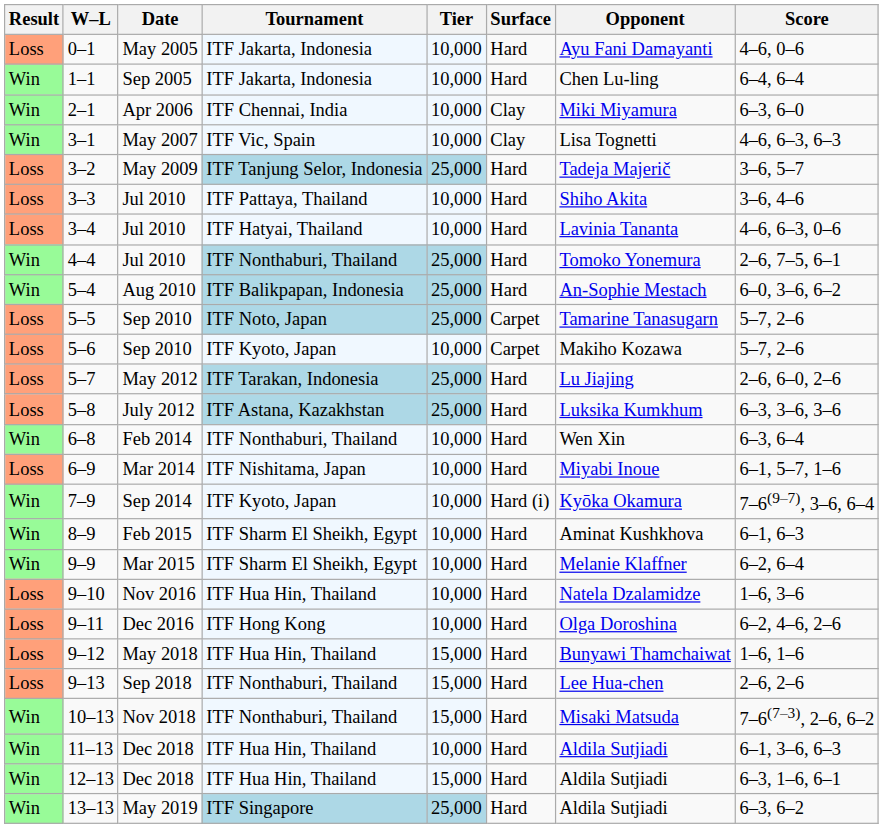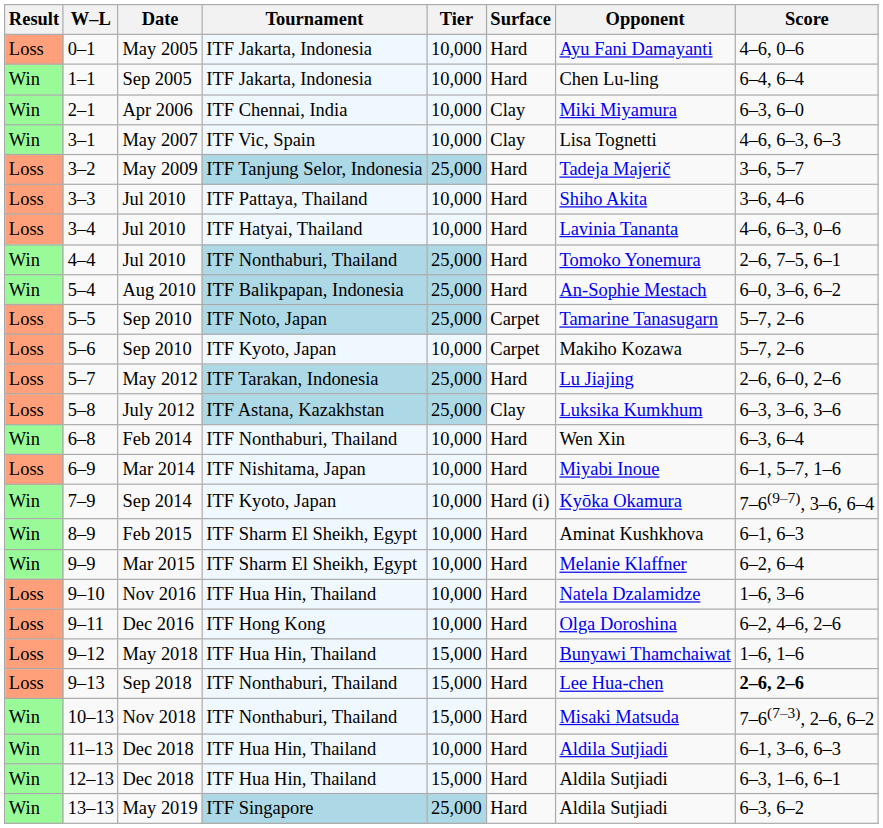 <table class="sortable wikitable" style=font-size:97%>
 <tr>
 <th>Result</th>
 <th class="unsortable">W–L</th>
 <th>Date</th>
 <th>Tournament</th>
 <th>Tier</th>
 <th>Surface</th>
 <th>Opponent</th>
 <th class="unsortable">Score</th>
 </tr>
 <tr>
 <td style="background:#ffa07a;">Loss</td>
 <td>0–1</td>
 <td>May 2005</td>
 <td style="background:#f0f8ff;">ITF Jakarta, Indonesia</td>
 <td style="background:#f0f8ff;">10,000</td>
 <td>Hard</td>
 <td> <a href='#'>Ayu Fani Damayanti</a></td>
 <td>4–6, 0–6</td>
 </tr>
 <tr>
 <td style="background:#98fb98;">Win</td>
 <td>1–1</td>
 <td>Sep 2005</td>
 <td style="background:#f0f8ff;">ITF Jakarta, Indonesia</td>
 <td style="background:#f0f8ff;">10,000</td>
 <td>Hard</td>
 <td> Chen Lu-ling</td>
 <td>6–4, 6–4</td>
 </tr>
 <tr>
 <td style="background:#98fb98;">Win</td>
 <td>2–1</td>
 <td>Apr 2006</td>
 <td style="background:#f0f8ff;">ITF Chennai, India</td>
 <td style="background:#f0f8ff;">10,000</td>
 <td>Clay</td>
 <td> <a href='#'>Miki Miyamura</a></td>
 <td>6–3, 6–0</td>
 </tr>
 <tr>
 <td style="background:#98fb98;">Win</td>
 <td>3–1</td>
 <td>May 2007</td>
 <td style="background:#f0f8ff;">ITF Vic, Spain</td>
 <td style="background:#f0f8ff;">10,000</td>
 <td>Clay</td>
 <td> Lisa Tognetti</td>
 <td>4–6, 6–3, 6–3</td>
 </tr>
 <tr>
 <td style="background:#ffa07a;">Loss</td>
 <td>3–2</td>
 <td>May 2009</td>
 <td style="background:lightblue;">ITF Tanjung Selor, Indonesia</td>
 <td style="background:lightblue;">25,000</td>
 <td>Hard</td>
 <td> <a href='#'>Tadeja Majerič</a></td>
 <td>3–6, 5–7</td>
 </tr>
 <tr>
 <td style="background:#ffa07a;">Loss</td>
 <td>3–3</td>
 <td>Jul 2010</td>
 <td style="background:#f0f8ff;">ITF Pattaya, Thailand</td>
 <td style="background:#f0f8ff;">10,000</td>
 <td>Hard</td>
 <td> <a href='#'>Shiho Akita</a></td>
 <td>3–6, 4–6</td>
 </tr>
 <tr>
 <td style="background:#ffa07a;">Loss</td>
 <td>3–4</td>
 <td>Jul 2010</td>
 <td style="background:#f0f8ff;">ITF Hatyai, Thailand</td>
 <td style="background:#f0f8ff;">10,000</td>
 <td>Hard</td>
 <td> <a href='#'>Lavinia Tananta</a></td>
 <td>4–6, 6–3, 0–6</td>
 </tr>
 <tr>
 <td style="background:#98fb98;">Win</td>
 <td>4–4</td>
 <td>Jul 2010</td>
 <td style="background:lightblue;">ITF Nonthaburi, Thailand</td>
 <td style="background:lightblue;">25,000</td>
 <td>Hard</td>
 <td> <a href='#'>Tomoko Yonemura</a></td>
 <td>2–6, 7–5, 6–1</td>
 </tr>
 <tr>
 <td style="background:#98fb98;">Win</td>
 <td>5–4</td>
 <td>Aug 2010</td>
 <td style="background:lightblue;">ITF Balikpapan, Indonesia</td>
 <td style="background:lightblue;">25,000</td>
 <td>Hard</td>
 <td> <a href='#'>An-Sophie Mestach</a></td>
 <td>6–0, 3–6, 6–2</td>
 </tr>
 <tr>
 <td style="background:#ffa07a;">Loss</td>
 <td>5–5</td>
 <td>Sep 2010</td>
 <td style="background:lightblue;">ITF Noto, Japan</td>
 <td style="background:lightblue;">25,000</td>
 <td>Carpet</td>
 <td> <a href='#'>Tamarine Tanasugarn</a></td>
 <td>5–7, 2–6</td>
 </tr>
 <tr>
 <td style="background:#ffa07a;">Loss</td>
 <td>5–6</td>
 <td>Sep 2010</td>
 <td style="background:#f0f8ff;">ITF Kyoto, Japan</td>
 <td style="background:#f0f8ff;">10,000</td>
 <td>Carpet</td>
 <td> Makiho Kozawa</td>
 <td>5–7, 2–6</td>
 </tr>
 <tr>
 <td style="background:#ffa07a;">Loss</td>
 <td>5–7</td>
 <td>May 2012</td>
 <td style="background:lightblue;">ITF Tarakan, Indonesia</td>
 <td style="background:lightblue;">25,000</td>
 <td>Hard</td>
 <td> <a href='#'>Lu Jiajing</a></td>
 <td>2–6, 6–0, 2–6</td>
 </tr>
 <tr>
 <td style="background:#ffa07a;">Loss</td>
 <td>5–8</td>
 <td>July 2012</td>
 <td style="background:lightblue;">ITF Astana, Kazakhstan</td>
 <td style="background:lightblue;">25,000</td>
-<td>Hard</td>
+<td>Clay</td>
 <td> <a href='#'>Luksika Kumkhum</a></td>
 <td>6–3, 3–6, 3–6</td>
 </tr>
 <tr>
 <td style="background:#98fb98;">Win</td>
 <td>6–8</td>
 <td>Feb 2014</td>
 <td style="background:#f0f8ff;">ITF Nonthaburi, Thailand</td>
 <td style="background:#f0f8ff;">10,000</td>
 <td>Hard</td>
 <td> Wen Xin</td>
 <td>6–3, 6–4</td>
 </tr>
 <tr>
 <td style="background:#ffa07a;">Loss</td>
 <td>6–9</td>
 <td>Mar 2014</td>
 <td style="background:#f0f8ff;">ITF Nishitama, Japan</td>
 <td style="background:#f0f8ff;">10,000</td>
 <td>Hard</td>
 <td> <a href='#'>Miyabi Inoue</a></td>
 <td>6–1, 5–7, 1–6</td>
 </tr>
 <tr>
 <td style="background:#98fb98;">Win</td>
 <td>7–9</td>
 <td>Sep 2014</td>
 <td style="background:#f0f8ff;">ITF Kyoto, Japan</td>
 <td style="background:#f0f8ff;">10,000</td>
 <td>Hard (i)</td>
 <td> <a href='#'>Kyōka Okamura</a></td>
 <td>7–6<sup>(9–7)</sup>, 3–6, 6–4</td>
 </tr>
 <tr>
 <td style="background:#98fb98;">Win</td>
 <td>8–9</td>
 <td>Feb 2015</td>
 <td style="background:#f0f8ff;">ITF Sharm El Sheikh, Egypt</td>
 <td style="background:#f0f8ff;">10,000</td>
 <td>Hard</td>
 <td> Aminat Kushkhova</td>
 <td>6–1, 6–3</td>
 </tr>
 <tr>
 <td style="background:#98fb98;">Win</td>
 <td>9–9</td>
 <td>Mar 2015</td>
 <td style="background:#f0f8ff;">ITF Sharm El Sheikh, Egypt</td>
 <td style="background:#f0f8ff;">10,000</td>
 <td>Hard</td>
 <td> <a href='#'>Melanie Klaffner</a></td>
 <td>6–2, 6–4</td>
 </tr>
 <tr>
 <td style="background:#ffa07a;">Loss</td>
 <td>9–10</td>
 <td>Nov 2016</td>
 <td style="background:#f0f8ff;">ITF Hua Hin, Thailand</td>
 <td style="background:#f0f8ff;">10,000</td>
 <td>Hard</td>
 <td> <a href='#'>Natela Dzalamidze</a></td>
 <td>1–6, 3–6</td>
 </tr>
 <tr>
 <td style="background:#ffa07a;">Loss</td>
 <td>9–11</td>
 <td>Dec 2016</td>
 <td style="background:#f0f8ff;">ITF Hong Kong</td>
 <td style="background:#f0f8ff;">10,000</td>
 <td>Hard</td>
 <td> <a href='#'>Olga Doroshina</a></td>
 <td>6–2, 4–6, 2–6</td>
 </tr>
 <tr>
 <td style="background:#ffa07a;">Loss</td>
 <td>9–12</td>
 <td>May 2018</td>
 <td style="background:#f0f8ff;">ITF Hua Hin, Thailand</td>
 <td style="background:#f0f8ff;">15,000</td>
 <td>Hard</td>
 <td> <a href='#'>Bunyawi Thamchaiwat</a></td>
 <td>1–6, 1–6</td>
 </tr>
 <tr>
 <td style="background:#ffa07a;">Loss</td>
 <td>9–13</td>
 <td>Sep 2018</td>
 <td style="background:#f0f8ff;">ITF Nonthaburi, Thailand</td>
 <td style="background:#f0f8ff;">15,000</td>
 <td>Hard</td>
 <td> <a href='#'>Lee Hua-chen</a></td>
-<td>2–6, 2–6</td>
+<td><strong>2–6, 2–6</strong></td>
 </tr>
 <tr>
 <td style="background:#98fb98;">Win</td>
 <td>10–13</td>
 <td>Nov 2018</td>
 <td style="background:#f0f8ff;">ITF Nonthaburi, Thailand</td>
 <td style="background:#f0f8ff;">15,000</td>
 <td>Hard</td>
 <td> <a href='#'>Misaki Matsuda</a></td>
 <td>7–6<sup>(7–3)</sup>, 2–6, 6–2</td>
 </tr>
 <tr>
 <td style="background:#98fb98;">Win</td>
 <td>11–13</td>
 <td>Dec 2018</td>
 <td style="background:#f0f8ff;">ITF Hua Hin, Thailand</td>
 <td style="background:#f0f8ff;">10,000</td>
 <td>Hard</td>
 <td> <a href='#'>Aldila Sutjiadi</a></td>
 <td>6–1, 3–6, 6–3</td>
 </tr>
 <tr>
 <td style="background:#98fb98;">Win</td>
 <td>12–13</td>
 <td>Dec 2018</td>
 <td style="background:#f0f8ff;">ITF Hua Hin, Thailand</td>
 <td style="background:#f0f8ff;">15,000</td>
 <td>Hard</td>
 <td> Aldila Sutjiadi</td>
 <td>6–3, 1–6, 6–1</td>
 </tr>
 <tr>
 <td style="background:#98fb98;">Win</td>
 <td>13–13</td>
 <td>May 2019</td>
 <td style="background:lightblue;">ITF Singapore</td>
 <td style="background:lightblue;">25,000</td>
 <td>Hard</td>
 <td> Aldila Sutjiadi</td>
 <td>6–3, 6–2</td>
 </tr>
 </table>
